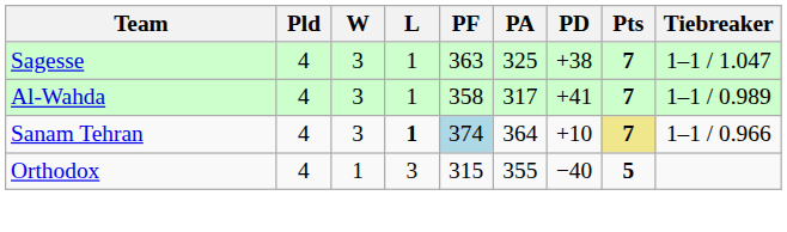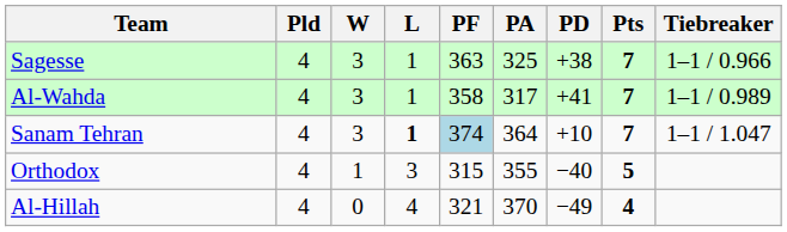 <table class="wikitable" style="text-align:center;">
 <tr>
 <th width=180>Team</th>
 <th width=30>Pld</th>
 <th width=30>W</th>
 <th width=30>L</th>
 <th width=30>PF</th>
 <th width=30>PA</th>
 <th width=30>PD</th>
 <th width=30>Pts</th>
 <th width=80>Tiebreaker</th>
 </tr>
 <tr bgcolor="#ccffcc">
 <td align="left"> <a href='#'>Sagesse</a></td>
 <td>4</td>
 <td>3</td>
 <td>1</td>
 <td>363</td>
 <td>325</td>
 <td>+38</td>
 <td><strong>7</strong></td>
-<td>1–1 / 1.047</td>
+<td>1–1 / 0.966</td>
 </tr>
 <tr bgcolor="#ccffcc">
 <td align="left"> <a href='#'>Al-Wahda</a></td>
 <td>4</td>
 <td>3</td>
 <td>1</td>
 <td>358</td>
 <td>317</td>
 <td>+41</td>
 <td><strong>7</strong></td>
 <td>1–1 / 0.989</td>
 </tr>
 <tr>
 <td align="left"> <a href='#'>Sanam Tehran</a></td>
 <td>4</td>
 <td>3</td>
 <td><strong>1</strong></td>
 <td style="background: lightblue;">374</td>
 <td>364</td>
 <td>+10</td>
-<td style="background: khaki;"><strong>7</strong></td>
-<td>1–1 / 0.966</td>
+<td><strong>7</strong></td>
+<td>1–1 / 1.047</td>
 </tr>
 <tr>
 <td align="left"> <a href='#'>Orthodox</a></td>
 <td>4</td>
 <td>1</td>
 <td>3</td>
 <td>315</td>
 <td>355</td>
 <td>−40</td>
 <td><strong>5</strong></td>
 <td></td>
 </tr>
+<tr>
+<td align="left"> <a href='#'>Al-Hillah</a></td>
+<td>4</td>
+<td>0</td>
+<td>4</td>
+<td>321</td>
+<td>370</td>
+<td>−49</td>
+<td><strong>4</strong></td>
+<td></td>
+</tr>
 </table>
